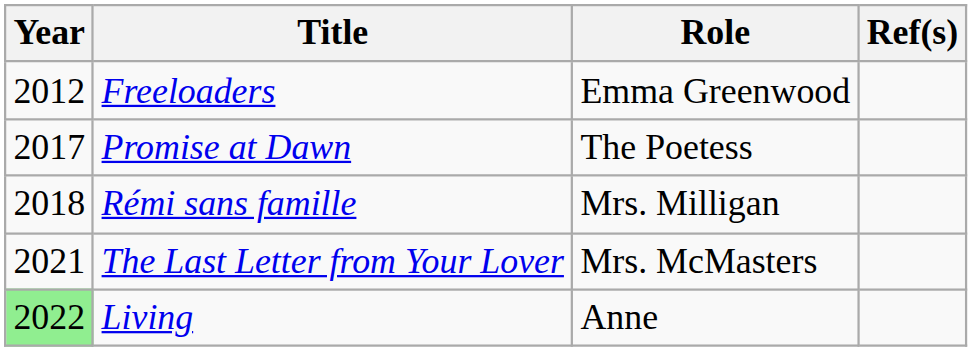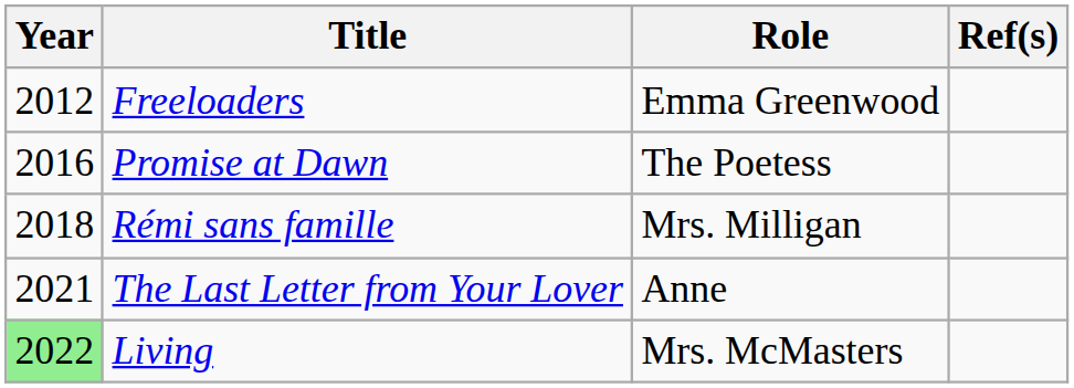 <table class="wikitable sortable">
 <tr>
 <th>Year</th>
 <th>Title</th>
 <th>Role</th>
 <th>Ref(s)</th>
 </tr>
 <tr>
 <td>2012</td>
 <td><em><a href='#'>Freeloaders</a></em></td>
 <td>Emma Greenwood</td>
 <td></td>
 </tr>
 <tr>
-<td>2017</td>
+<td>2016</td>
 <td><em><a href='#'>Promise at Dawn</a></em></td>
 <td>The Poetess</td>
 <td></td>
 </tr>
 <tr>
 <td>2018</td>
 <td><em><a href='#'>Rémi sans famille</a></em></td>
 <td>Mrs. Milligan</td>
 <td></td>
 </tr>
 <tr>
 <td>2021</td>
 <td><em><a href='#'>The Last Letter from Your Lover</a></em></td>
-<td>Mrs. McMasters</td>
+<td>Anne</td>
 <td></td>
 </tr>
 <tr>
 <td style="background: lightgreen;">2022</td>
 <td><em><a href='#'>Living</a></em></td>
-<td>Anne</td>
+<td>Mrs. McMasters</td>
 <td></td>
 </tr>
 </table>
